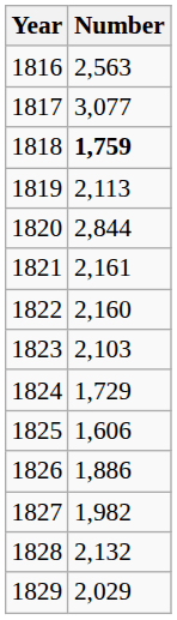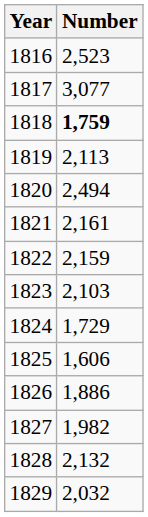 <table class="wikitable floatright">
 <tr>
 <th>Year</th>
 <th>Number</th>
 </tr>
 <tr>
 <td>1816</td>
-<td>2,563</td>
+<td>2,523</td>
 </tr>
 <tr>
 <td>1817</td>
 <td>3,077</td>
 </tr>
 <tr>
 <td>1818</td>
 <td><strong>1,759</strong></td>
 </tr>
 <tr>
 <td>1819</td>
 <td>2,113</td>
 </tr>
 <tr>
 <td>1820</td>
-<td>2,844</td>
+<td>2,494</td>
 </tr>
 <tr>
 <td>1821</td>
 <td>2,161</td>
 </tr>
 <tr>
 <td>1822</td>
-<td>2,160</td>
+<td>2,159</td>
 </tr>
 <tr>
 <td>1823</td>
 <td>2,103</td>
 </tr>
 <tr>
 <td>1824</td>
 <td>1,729</td>
 </tr>
 <tr>
 <td>1825</td>
 <td>1,606</td>
 </tr>
 <tr>
 <td>1826</td>
 <td>1,886</td>
 </tr>
 <tr>
 <td>1827</td>
 <td>1,982</td>
 </tr>
 <tr>
 <td>1828</td>
 <td>2,132</td>
 </tr>
 <tr>
 <td>1829</td>
-<td>2,029</td>
+<td>2,032</td>
 </tr>
 </table>
